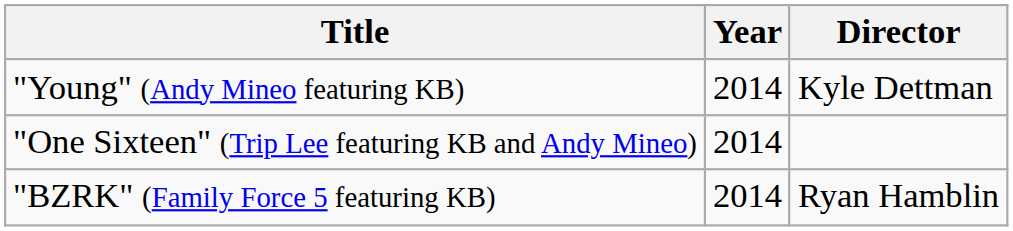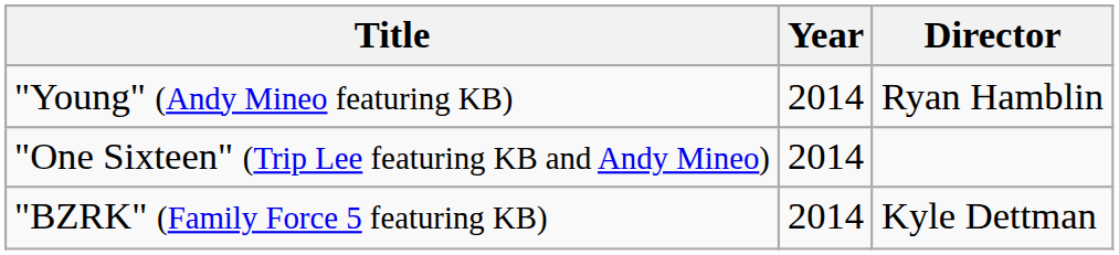 <table class="wikitable">
 <tr>
 <th>Title</th>
 <th>Year</th>
 <th>Director</th>
 </tr>
 <tr>
 <td>"Young" <small>(<a href='#'>Andy Mineo</a> featuring KB)</small></td>
 <td>2014</td>
-<td>Kyle Dettman</td>
+<td>Ryan Hamblin</td>
 </tr>
 <tr>
 <td>"One Sixteen" <small>(<a href='#'>Trip Lee</a> featuring KB and <a href='#'>Andy Mineo</a>)</small></td>
 <td>2014</td>
 <td></td>
 </tr>
 <tr>
 <td>"BZRK" <small>(<a href='#'>Family Force 5</a> featuring KB)</small></td>
 <td>2014</td>
-<td>Ryan Hamblin</td>
+<td>Kyle Dettman</td>
 </tr>
 </table>
